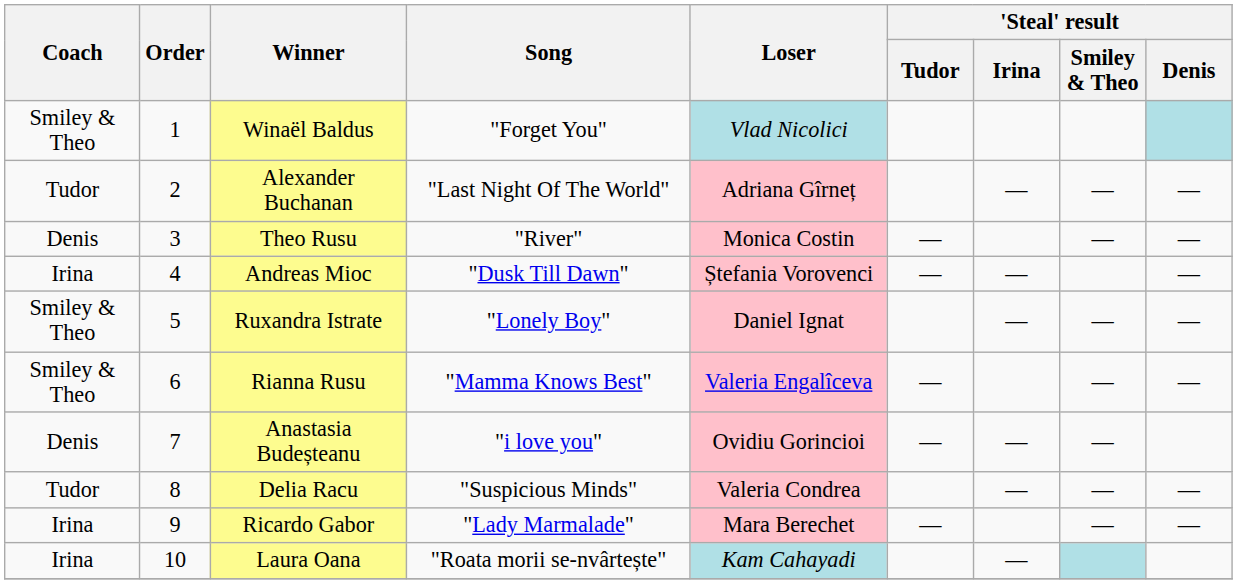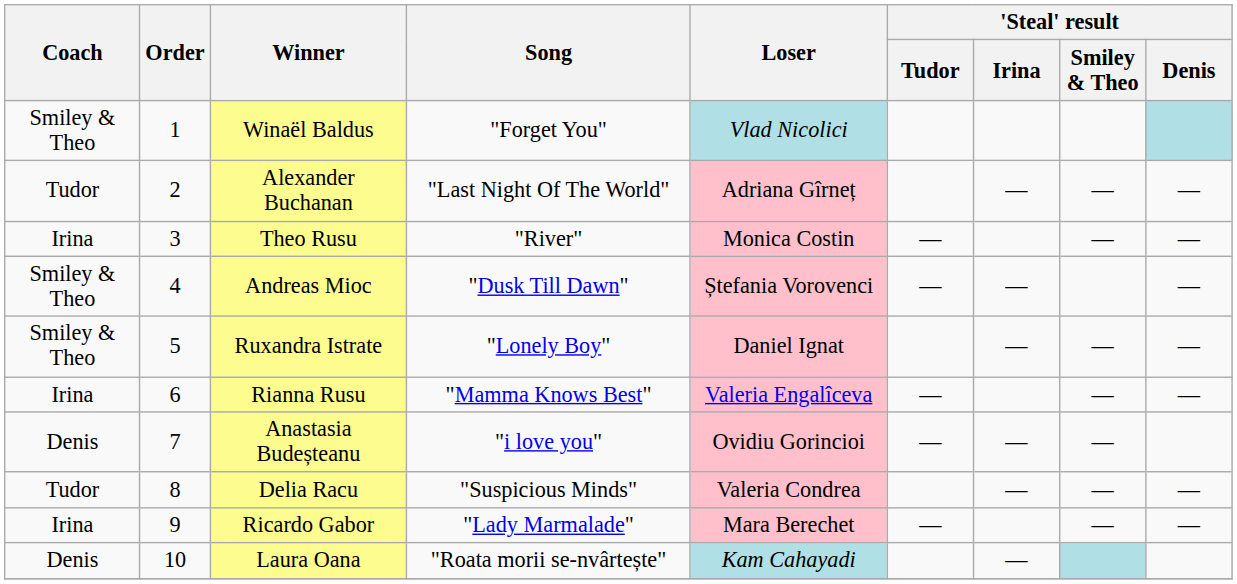 <table class="wikitable" style="text-align: center; width:100%;">
 <tr>
 <th rowspan="2" style="width:11%;">Coach</th>
 <th rowspan="2" style="width:05%;">Order</th>
 <th rowspan="2" style="width:16%;">Winner</th>
 <th rowspan="2" style="width:23%;">Song</th>
 <th rowspan="2" style="width:16%;">Loser</th>
 <th colspan="4" style="width:28%;">'Steal' result</th>
 </tr>
 <tr>
 <th style="width:07%;">Tudor</th>
 <th style="width:07%;">Irina</th>
 <th style="width:07%;">Smiley & Theo</th>
 <th style="width:07%;">Denis</th>
 </tr>
 <tr>
 <td>Smiley & Theo</td>
 <td>1</td>
 <td bgcolor="#fdfc8f">Winaël Baldus</td>
 <td>"Forget You"</td>
 <td bgcolor="#b0e0e6"><em>Vlad Nicolici</em></td>
 <td><strong></strong></td>
 <td><strong></strong></td>
 <td></td>
 <td bgcolor="#b0e0e6"><strong></strong></td>
 </tr>
 <tr>
 <td>Tudor</td>
 <td>2</td>
 <td bgcolor="#fdfc8f">Alexander Buchanan</td>
 <td>"Last Night Of The World"</td>
 <td bgcolor="pink">Adriana Gîrneț</td>
 <td></td>
 <td>—</td>
 <td>—</td>
 <td>—</td>
 </tr>
 <tr>
-<td>Denis</td>
+<td>Irina</td>
 <td>3</td>
 <td bgcolor="#fdfc8f">Theo Rusu</td>
 <td>"River"</td>
 <td bgcolor="pink">Monica Costin</td>
 <td>—</td>
 <td></td>
 <td>—</td>
 <td>—</td>
 </tr>
 <tr>
-<td>Irina</td>
+<td>Smiley & Theo</td>
 <td>4</td>
 <td bgcolor="#fdfc8f">Andreas Mioc</td>
 <td>"<a href='#'>Dusk Till Dawn</a>"</td>
 <td bgcolor="pink">Ștefania Vorovenci</td>
 <td>—</td>
 <td>—</td>
 <td></td>
 <td>—</td>
 </tr>
 <tr>
 <td>Smiley & Theo</td>
 <td>5</td>
 <td bgcolor="#fdfc8f">Ruxandra Istrate</td>
 <td>"<a href='#'>Lonely Boy</a>"</td>
 <td bgcolor="pink">Daniel Ignat</td>
 <td></td>
 <td>—</td>
 <td>—</td>
 <td>—</td>
 </tr>
 <tr>
-<td>Smiley & Theo</td>
+<td>Irina</td>
 <td>6</td>
 <td bgcolor="#fdfc8f">Rianna Rusu</td>
 <td>"<a href='#'>Mamma Knows Best</a>"</td>
 <td bgcolor="pink"><a href='#'>Valeria Engalîceva</a></td>
 <td>—</td>
 <td></td>
 <td>—</td>
 <td>—</td>
 </tr>
 <tr>
 <td>Denis</td>
 <td>7</td>
 <td bgcolor="#fdfc8f">Anastasia Budeșteanu</td>
 <td>"<a href='#'>i love you</a>"</td>
 <td bgcolor="pink">Ovidiu Gorincioi</td>
 <td>—</td>
 <td>—</td>
 <td>—</td>
 <td></td>
 </tr>
 <tr>
 <td>Tudor</td>
 <td>8</td>
 <td bgcolor="#fdfc8f">Delia Racu</td>
 <td>"Suspicious Minds"</td>
 <td bgcolor="pink">Valeria Condrea</td>
 <td></td>
 <td>—</td>
 <td>—</td>
 <td>—</td>
 </tr>
 <tr>
 <td>Irina</td>
 <td>9</td>
 <td bgcolor="#fdfc8f">Ricardo Gabor</td>
 <td>"<a href='#'>Lady Marmalade</a>"</td>
 <td bgcolor="pink">Mara Berechet</td>
 <td>—</td>
 <td></td>
 <td>—</td>
 <td>—</td>
 </tr>
 <tr>
-<td>Irina</td>
+<td>Denis</td>
 <td>10</td>
 <td bgcolor="#fdfc8f">Laura Oana</td>
 <td>"Roata morii se-nvârtește"</td>
 <td bgcolor="#b0e0e6"><em>Kam Cahayadi</em></td>
 <td><strong></strong></td>
 <td>—</td>
 <td bgcolor="#b0e0e6"><strong></strong></td>
 <td></td>
 </tr>
 <tr>
 </tr>
 </table>
